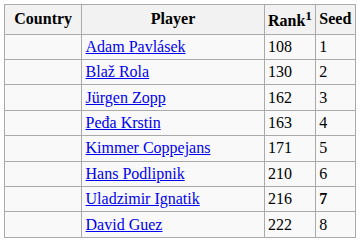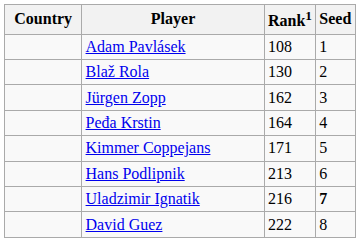 <table class="sortable wikitable">
 <tr>
 <th width="70">Country</th>
 <th width="175">Player</th>
 <th>Rank<sup>1</sup></th>
 <th>Seed</th>
 </tr>
 <tr>
 <td></td>
 <td><a href='#'>Adam Pavlásek</a></td>
 <td>108</td>
 <td>1</td>
 </tr>
 <tr>
 <td></td>
 <td><a href='#'>Blaž Rola</a></td>
 <td>130</td>
 <td>2</td>
 </tr>
 <tr>
 <td></td>
 <td><a href='#'>Jürgen Zopp</a></td>
 <td>162</td>
 <td>3</td>
 </tr>
 <tr>
 <td></td>
 <td><a href='#'>Peđa Krstin</a></td>
-<td>163</td>
+<td>164</td>
 <td>4</td>
 </tr>
 <tr>
 <td></td>
 <td><a href='#'>Kimmer Coppejans</a></td>
 <td>171</td>
 <td>5</td>
 </tr>
 <tr>
 <td></td>
 <td><a href='#'>Hans Podlipnik</a></td>
-<td>210</td>
+<td>213</td>
 <td>6</td>
 </tr>
 <tr>
 <td></td>
 <td><a href='#'>Uladzimir Ignatik</a></td>
 <td>216</td>
 <td><strong>7</strong></td>
 </tr>
 <tr>
 <td></td>
 <td><a href='#'>David Guez</a></td>
 <td>222</td>
 <td>8</td>
 </tr>
 </table>
